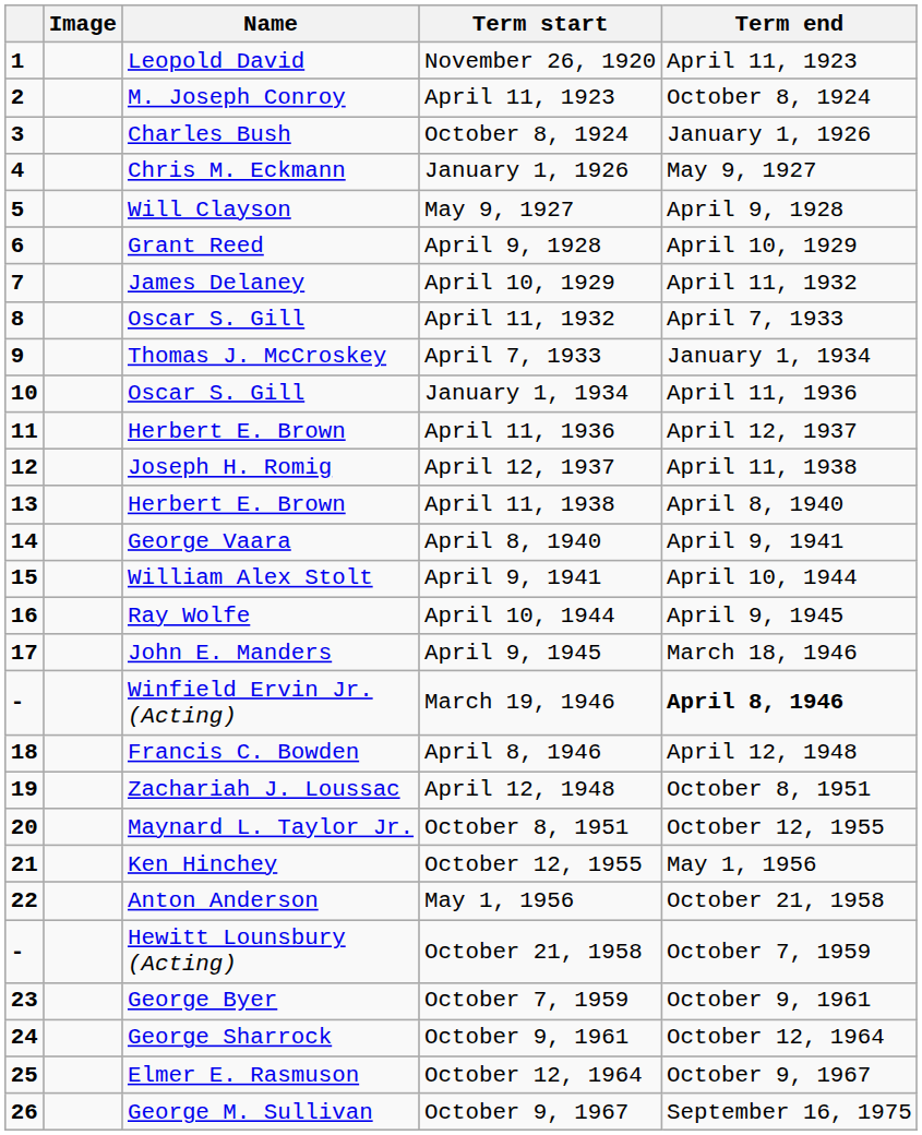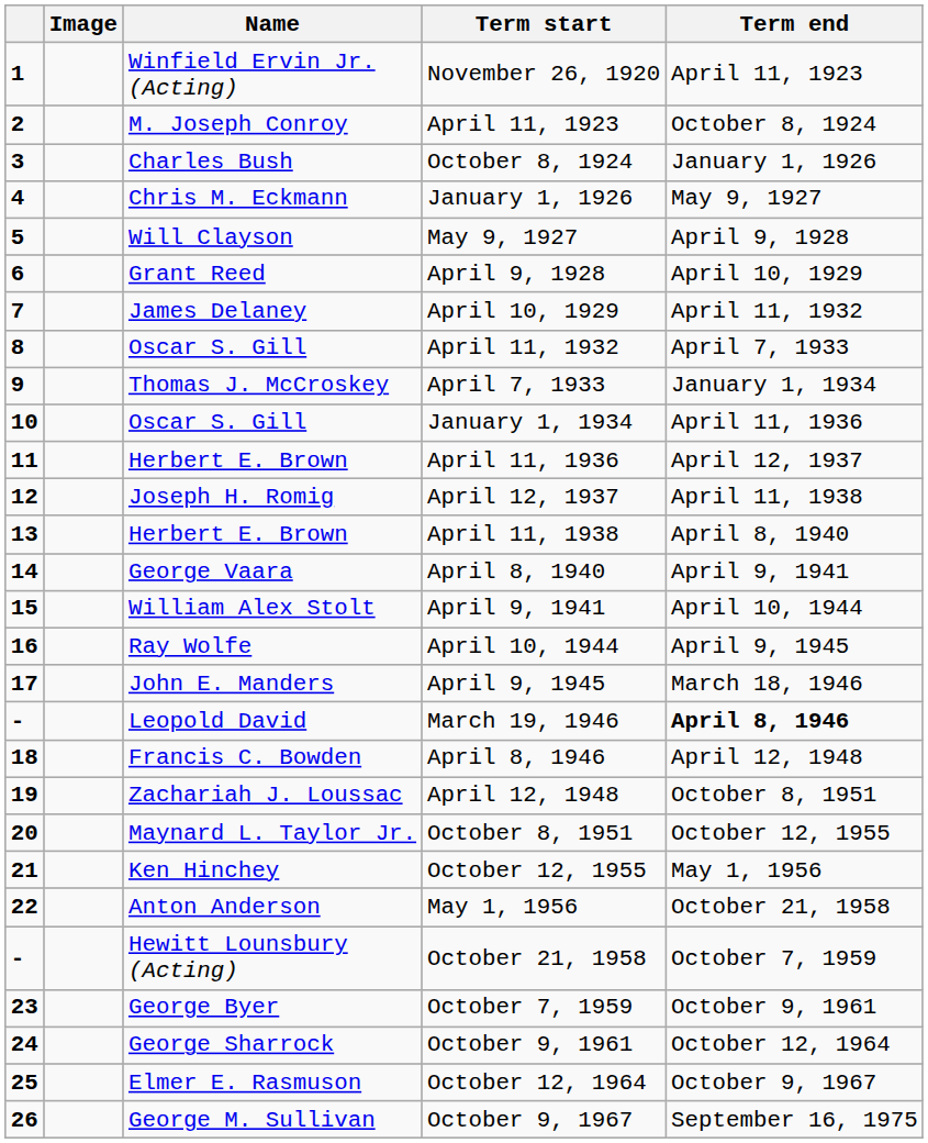 <table class="wikitable">
 <tr>
 <th></th>
 <th>Image</th>
 <th>Name</th>
 <th>Term start</th>
 <th>Term end</th>
 </tr>
 <tr>
 <td><strong>1</strong></td>
 <td></td>
-<td><a href='#'>Leopold David</a></td>
+<td><a href='#'>Winfield Ervin Jr.</a><br><em>(Acting)</em></td>
 <td>November 26, 1920</td>
 <td>April 11, 1923</td>
 </tr>
 <tr>
 <td><strong>2</strong></td>
 <td></td>
 <td><a href='#'>M. Joseph Conroy</a></td>
 <td>April 11, 1923</td>
 <td>October 8, 1924</td>
 </tr>
 <tr>
 <td><strong>3</strong></td>
 <td></td>
 <td><a href='#'>Charles Bush</a></td>
 <td>October 8, 1924</td>
 <td>January 1, 1926</td>
 </tr>
 <tr>
 <td><strong>4</strong></td>
 <td></td>
 <td><a href='#'>Chris M. Eckmann</a></td>
 <td>January 1, 1926</td>
 <td>May 9, 1927</td>
 </tr>
 <tr>
 <td><strong>5</strong></td>
 <td></td>
 <td><a href='#'>Will Clayson</a></td>
 <td>May 9, 1927</td>
 <td>April 9, 1928</td>
 </tr>
 <tr>
 <td><strong>6</strong></td>
 <td></td>
 <td><a href='#'>Grant Reed</a></td>
 <td>April 9, 1928</td>
 <td>April 10, 1929</td>
 </tr>
 <tr>
 <td><strong>7</strong></td>
 <td></td>
 <td><a href='#'>James Delaney</a></td>
 <td>April 10, 1929</td>
 <td>April 11, 1932</td>
 </tr>
 <tr>
 <td><strong>8</strong></td>
 <td></td>
 <td><a href='#'>Oscar S. Gill</a></td>
 <td>April 11, 1932</td>
 <td>April 7, 1933</td>
 </tr>
 <tr>
 <td><strong>9</strong></td>
 <td></td>
 <td><a href='#'>Thomas J. McCroskey</a></td>
 <td>April 7, 1933</td>
 <td>January 1, 1934</td>
 </tr>
 <tr>
 <td><strong>10</strong></td>
 <td></td>
 <td><a href='#'>Oscar S. Gill</a></td>
 <td>January 1, 1934</td>
 <td>April 11, 1936</td>
 </tr>
 <tr>
 <td><strong>11</strong></td>
 <td></td>
 <td><a href='#'>Herbert E. Brown</a></td>
 <td>April 11, 1936</td>
 <td>April 12, 1937</td>
 </tr>
 <tr>
 <td><strong>12</strong></td>
 <td></td>
 <td><a href='#'>Joseph H. Romig</a></td>
 <td>April 12, 1937</td>
 <td>April 11, 1938</td>
 </tr>
 <tr>
 <td><strong>13</strong></td>
 <td></td>
 <td><a href='#'>Herbert E. Brown</a></td>
 <td>April 11, 1938</td>
 <td>April 8, 1940</td>
 </tr>
 <tr>
 <td><strong>14</strong></td>
 <td></td>
 <td><a href='#'>George Vaara</a></td>
 <td>April 8, 1940</td>
 <td>April 9, 1941</td>
 </tr>
 <tr>
 <td><strong>15</strong></td>
 <td></td>
 <td><a href='#'>William Alex Stolt</a></td>
 <td>April 9, 1941</td>
 <td>April 10, 1944</td>
 </tr>
 <tr>
 <td><strong>16</strong></td>
 <td></td>
 <td><a href='#'>Ray Wolfe</a></td>
 <td>April 10, 1944</td>
 <td>April 9, 1945</td>
 </tr>
 <tr>
 <td><strong>17</strong></td>
 <td></td>
 <td><a href='#'>John E. Manders</a></td>
 <td>April 9, 1945</td>
 <td>March 18, 1946</td>
 </tr>
 <tr>
 <td><strong>-</strong></td>
 <td></td>
-<td><a href='#'>Winfield Ervin Jr.</a><br><em>(Acting)</em></td>
+<td><a href='#'>Leopold David</a></td>
 <td>March 19, 1946</td>
 <td><strong>April 8, 1946</strong></td>
 </tr>
 <tr>
 <td><strong>18</strong></td>
 <td></td>
 <td><a href='#'>Francis C. Bowden</a></td>
 <td>April 8, 1946</td>
 <td>April 12, 1948</td>
 </tr>
 <tr>
 <td><strong>19</strong></td>
 <td></td>
 <td><a href='#'>Zachariah J. Loussac</a></td>
 <td>April 12, 1948</td>
 <td>October 8, 1951</td>
 </tr>
 <tr>
 <td><strong>20</strong></td>
 <td></td>
 <td><a href='#'>Maynard L. Taylor Jr.</a></td>
 <td>October 8, 1951</td>
 <td>October 12, 1955</td>
 </tr>
 <tr>
 <td><strong>21</strong></td>
 <td></td>
 <td><a href='#'>Ken Hinchey</a></td>
 <td>October 12, 1955</td>
 <td>May 1, 1956</td>
 </tr>
 <tr>
 <td><strong>22</strong></td>
 <td></td>
 <td><a href='#'>Anton Anderson</a></td>
 <td>May 1, 1956</td>
 <td>October 21, 1958</td>
 </tr>
 <tr>
 <td><strong>-</strong></td>
 <td></td>
 <td><a href='#'>Hewitt Lounsbury</a><br><em>(Acting)</em></td>
 <td>October 21, 1958</td>
 <td>October 7, 1959</td>
 </tr>
 <tr>
 <td><strong>23</strong></td>
 <td></td>
 <td><a href='#'>George Byer</a></td>
 <td>October 7, 1959</td>
 <td>October 9, 1961</td>
 </tr>
 <tr>
 <td><strong>24</strong></td>
 <td></td>
 <td><a href='#'>George Sharrock</a></td>
 <td>October 9, 1961</td>
 <td>October 12, 1964</td>
 </tr>
 <tr>
 <td><strong>25</strong></td>
 <td></td>
 <td><a href='#'>Elmer E. Rasmuson</a></td>
 <td>October 12, 1964</td>
 <td>October 9, 1967</td>
 </tr>
 <tr>
 <td><strong>26</strong></td>
 <td></td>
 <td><a href='#'>George M. Sullivan</a></td>
 <td>October 9, 1967</td>
 <td>September 16, 1975</td>
 </tr>
 </table>
